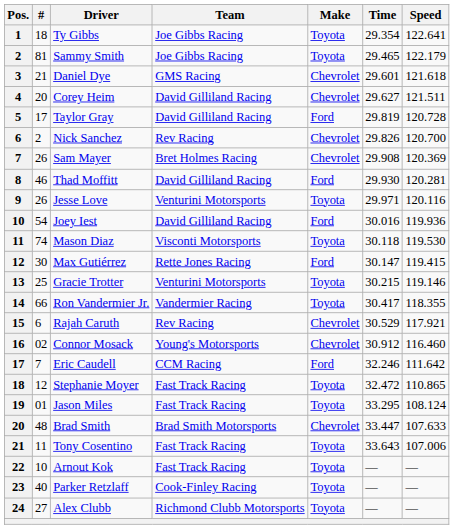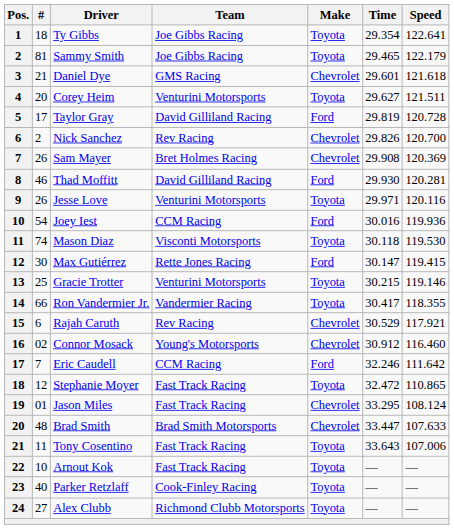 <table class="wikitable" style="font-size:95%">
 <tr>
 <th>Pos.</th>
 <th>#</th>
 <th>Driver</th>
 <th>Team</th>
 <th>Make</th>
 <th>Time</th>
 <th>Speed</th>
 </tr>
 <tr>
 <th>1</th>
 <td>18</td>
 <td><a href='#'>Ty Gibbs</a></td>
 <td><a href='#'>Joe Gibbs Racing</a></td>
 <td><a href='#'>Toyota</a></td>
 <td>29.354</td>
 <td>122.641</td>
 </tr>
 <tr>
 <th>2</th>
 <td>81</td>
 <td><a href='#'>Sammy Smith</a></td>
 <td><a href='#'>Joe Gibbs Racing</a></td>
 <td><a href='#'>Toyota</a></td>
 <td>29.465</td>
 <td>122.179</td>
 </tr>
 <tr>
 <th>3</th>
 <td>21</td>
 <td><a href='#'>Daniel Dye</a></td>
 <td><a href='#'>GMS Racing</a></td>
 <td><a href='#'>Chevrolet</a></td>
 <td>29.601</td>
 <td>121.618</td>
 </tr>
 <tr>
 <th>4</th>
 <td>20</td>
 <td><a href='#'>Corey Heim</a></td>
-<td><a href='#'>David Gilliland Racing</a></td>
-<td><a href='#'>Chevrolet</a></td>
+<td><a href='#'>Venturini Motorsports</a></td>
+<td><a href='#'>Toyota</a></td>
 <td>29.627</td>
 <td>121.511</td>
 </tr>
 <tr>
 <th>5</th>
 <td>17</td>
 <td><a href='#'>Taylor Gray</a></td>
 <td><a href='#'>David Gilliland Racing</a></td>
 <td><a href='#'>Ford</a></td>
 <td>29.819</td>
 <td>120.728</td>
 </tr>
 <tr>
 <th>6</th>
 <td>2</td>
 <td><a href='#'>Nick Sanchez</a></td>
 <td><a href='#'>Rev Racing</a></td>
 <td><a href='#'>Chevrolet</a></td>
 <td>29.826</td>
 <td>120.700</td>
 </tr>
 <tr>
 <th>7</th>
 <td>26</td>
 <td><a href='#'>Sam Mayer</a></td>
 <td><a href='#'>Bret Holmes Racing</a></td>
 <td><a href='#'>Chevrolet</a></td>
 <td>29.908</td>
 <td>120.369</td>
 </tr>
 <tr>
 <th>8</th>
 <td>46</td>
 <td><a href='#'>Thad Moffitt</a></td>
 <td><a href='#'>David Gilliland Racing</a></td>
 <td><a href='#'>Ford</a></td>
 <td>29.930</td>
 <td>120.281</td>
 </tr>
 <tr>
 <th>9</th>
 <td>26</td>
 <td><a href='#'>Jesse Love</a></td>
 <td><a href='#'>Venturini Motorsports</a></td>
 <td><a href='#'>Toyota</a></td>
 <td>29.971</td>
 <td>120.116</td>
 </tr>
 <tr>
 <th>10</th>
 <td>54</td>
 <td><a href='#'>Joey Iest</a></td>
-<td><a href='#'>David Gilliland Racing</a></td>
+<td><a href='#'>CCM Racing</a></td>
 <td><a href='#'>Ford</a></td>
 <td>30.016</td>
 <td>119.936</td>
 </tr>
 <tr>
 <th>11</th>
 <td>74</td>
 <td><a href='#'>Mason Diaz</a></td>
 <td><a href='#'>Visconti Motorsports</a></td>
 <td><a href='#'>Toyota</a></td>
 <td>30.118</td>
 <td>119.530</td>
 </tr>
 <tr>
 <th>12</th>
 <td>30</td>
 <td><a href='#'>Max Gutiérrez</a></td>
 <td><a href='#'>Rette Jones Racing</a></td>
 <td><a href='#'>Ford</a></td>
 <td>30.147</td>
 <td>119.415</td>
 </tr>
 <tr>
 <th>13</th>
 <td>25</td>
 <td><a href='#'>Gracie Trotter</a></td>
 <td><a href='#'>Venturini Motorsports</a></td>
 <td><a href='#'>Toyota</a></td>
 <td>30.215</td>
 <td>119.146</td>
 </tr>
 <tr>
 <th>14</th>
 <td>66</td>
 <td><a href='#'>Ron Vandermier Jr.</a></td>
 <td><a href='#'>Vandermier Racing</a></td>
 <td><a href='#'>Toyota</a></td>
 <td>30.417</td>
 <td>118.355</td>
 </tr>
 <tr>
 <th>15</th>
 <td>6</td>
 <td><a href='#'>Rajah Caruth</a></td>
 <td><a href='#'>Rev Racing</a></td>
 <td><a href='#'>Chevrolet</a></td>
 <td>30.529</td>
 <td>117.921</td>
 </tr>
 <tr>
 <th>16</th>
 <td>02</td>
 <td><a href='#'>Connor Mosack</a></td>
 <td><a href='#'>Young's Motorsports</a></td>
 <td><a href='#'>Chevrolet</a></td>
 <td>30.912</td>
 <td>116.460</td>
 </tr>
 <tr>
 <th>17</th>
 <td>7</td>
 <td><a href='#'>Eric Caudell</a></td>
 <td><a href='#'>CCM Racing</a></td>
 <td><a href='#'>Ford</a></td>
 <td>32.246</td>
 <td>111.642</td>
 </tr>
 <tr>
 <th>18</th>
 <td>12</td>
 <td><a href='#'>Stephanie Moyer</a></td>
 <td><a href='#'>Fast Track Racing</a></td>
 <td><a href='#'>Toyota</a></td>
 <td>32.472</td>
 <td>110.865</td>
 </tr>
 <tr>
 <th>19</th>
 <td>01</td>
 <td><a href='#'>Jason Miles</a></td>
 <td><a href='#'>Fast Track Racing</a></td>
-<td><a href='#'>Toyota</a></td>
+<td><a href='#'>Chevrolet</a></td>
 <td>33.295</td>
 <td>108.124</td>
 </tr>
 <tr>
 <th>20</th>
 <td>48</td>
 <td><a href='#'>Brad Smith</a></td>
 <td><a href='#'>Brad Smith Motorsports</a></td>
 <td><a href='#'>Chevrolet</a></td>
 <td>33.447</td>
 <td>107.633</td>
 </tr>
 <tr>
 <th>21</th>
 <td>11</td>
 <td><a href='#'>Tony Cosentino</a></td>
 <td><a href='#'>Fast Track Racing</a></td>
 <td><a href='#'>Toyota</a></td>
 <td>33.643</td>
 <td>107.006</td>
 </tr>
 <tr>
 <th>22</th>
 <td>10</td>
 <td><a href='#'>Arnout Kok</a></td>
 <td><a href='#'>Fast Track Racing</a></td>
 <td><a href='#'>Toyota</a></td>
 <td>—</td>
 <td>—</td>
 </tr>
 <tr>
 <th>23</th>
 <td>40</td>
 <td><a href='#'>Parker Retzlaff</a></td>
 <td><a href='#'>Cook-Finley Racing</a></td>
 <td><a href='#'>Toyota</a></td>
 <td>—</td>
 <td>—</td>
 </tr>
 <tr>
 <th>24</th>
 <td>27</td>
 <td><a href='#'>Alex Clubb</a></td>
 <td><a href='#'>Richmond Clubb Motorsports</a></td>
 <td><a href='#'>Toyota</a></td>
 <td>—</td>
 <td>—</td>
 </tr>
 <tr>
 <th colspan="7"></th>
 </tr>
 </table>
